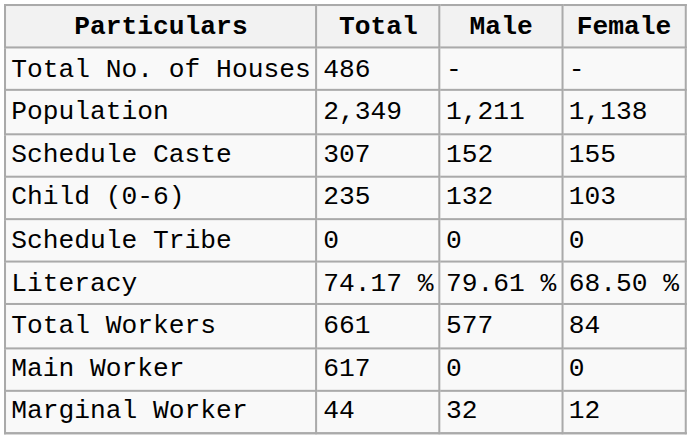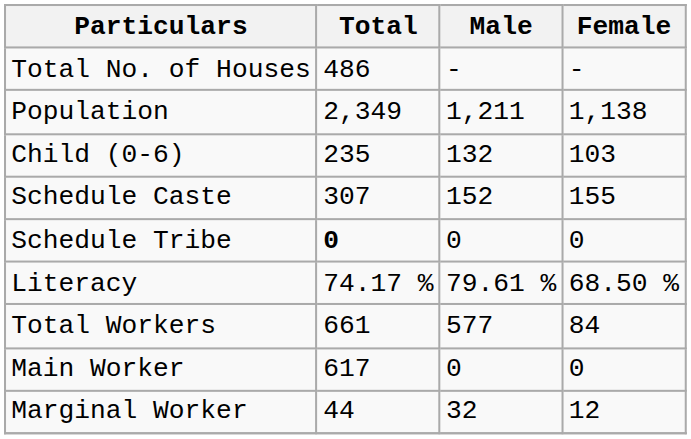 <table class="wikitable sortable">
 <tr>
 <th>Particulars</th>
 <th>Total</th>
 <th>Male</th>
 <th>Female</th>
 </tr>
 <tr>
 <td>Total No. of Houses</td>
 <td>486</td>
 <td>-</td>
 <td>-</td>
 </tr>
 <tr>
 <td>Population</td>
 <td>2,349</td>
 <td>1,211</td>
 <td>1,138</td>
 </tr>
 <tr>
+<td>Child (0-6)</td>
+<td>235</td>
+<td>132</td>
+<td>103</td>
+</tr>
+<tr>
 <td>Schedule Caste</td>
 <td>307</td>
 <td>152</td>
 <td>155</td>
 </tr>
 <tr>
-<td>Child (0-6)</td>
-<td>235</td>
-<td>132</td>
-<td>103</td>
-</tr>
-<tr>
 <td>Schedule Tribe</td>
-<td>0</td>
+<td><strong>0</strong></td>
 <td>0</td>
 <td>0</td>
 </tr>
 <tr>
 <td>Literacy</td>
 <td>74.17 %</td>
 <td>79.61 %</td>
 <td>68.50 %</td>
 </tr>
 <tr>
 <td>Total Workers</td>
 <td>661</td>
 <td>577</td>
 <td>84</td>
 </tr>
 <tr>
 <td>Main Worker</td>
 <td>617</td>
 <td>0</td>
 <td>0</td>
 </tr>
 <tr>
 <td>Marginal Worker</td>
 <td>44</td>
 <td>32</td>
 <td>12</td>
 </tr>
 <tr>
 </tr>
 </table>
